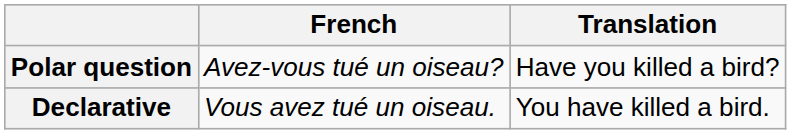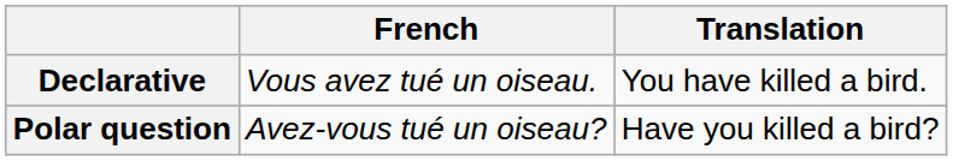 <table class="wikitable">
 <tr>
 <th></th>
 <th>French</th>
 <th>Translation</th>
 </tr>
 <tr>
+<th>Declarative</th>
+<td><em>Vous avez tué un oiseau.</em></td>
+<td>You have killed a bird.</td>
+</tr>
+<tr>
 <th>Polar question</th>
 <td><em>Avez-vous tué un oiseau?</em></td>
 <td>Have you killed a bird?</td>
 </tr>
-<tr>
-<th>Declarative</th>
-<td><em>Vous avez tué un oiseau.</em></td>
-<td>You have killed a bird.</td>
-</tr>
 </table>
